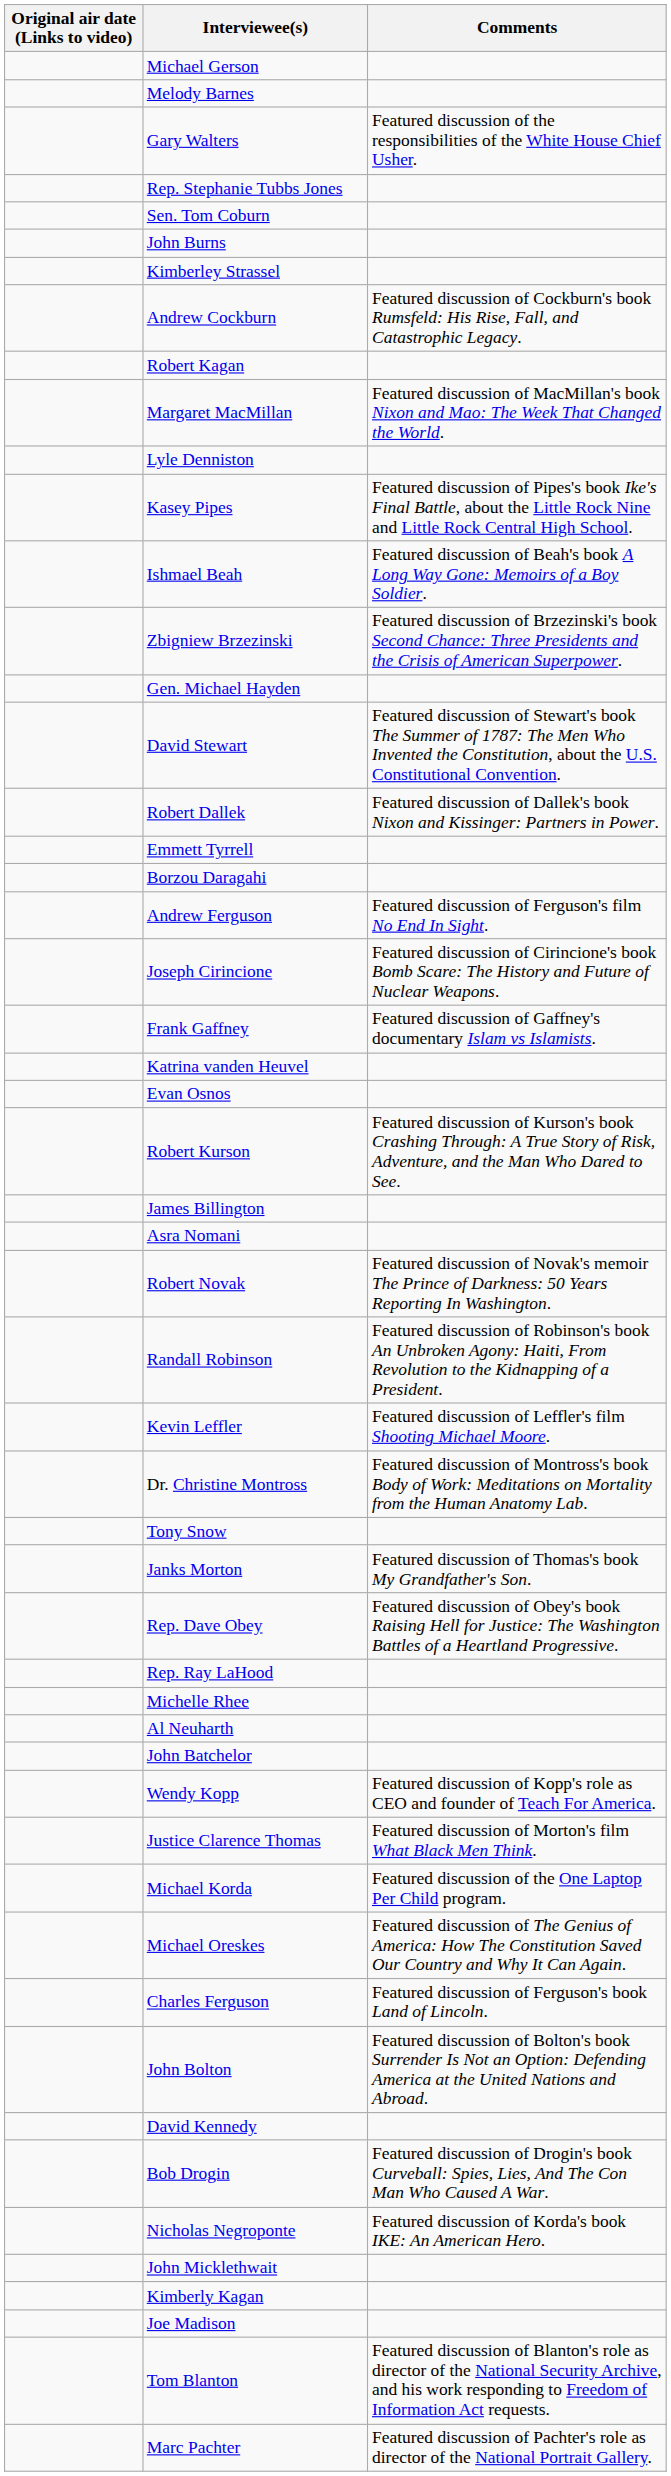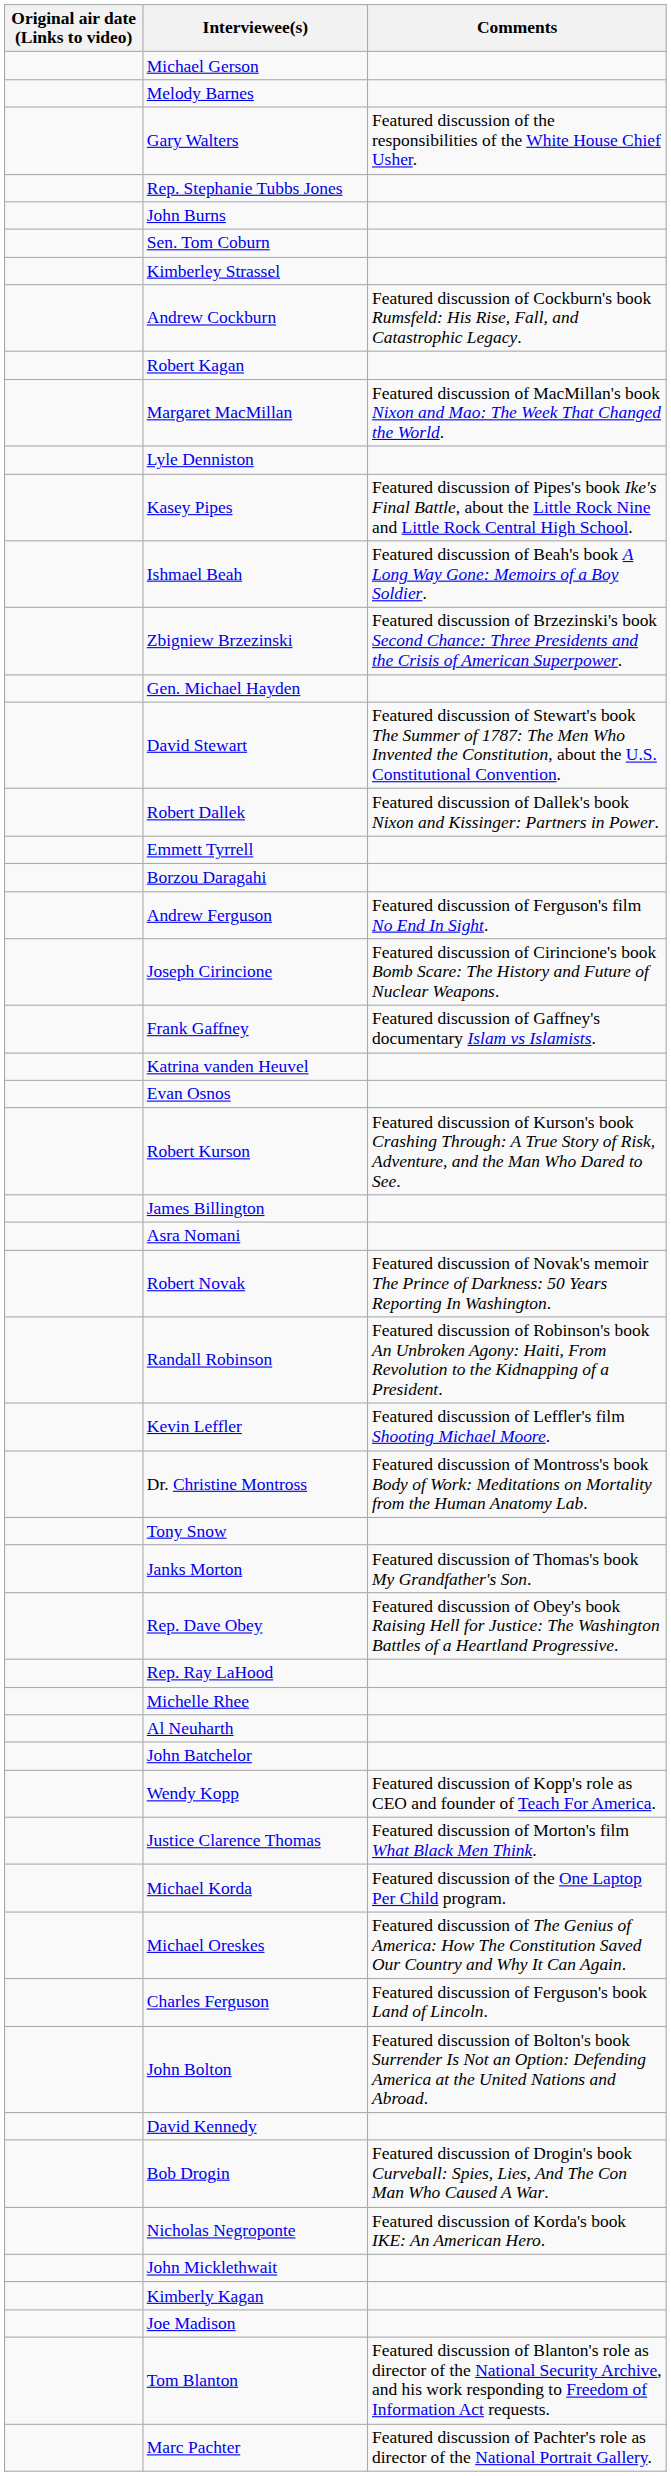 <table class="wikitable">
 <tr>
 <th width="150">Original air date<br>(Links to video)</th>
 <th width="250">Interviewee(s)</th>
 <th width="350">Comments</th>
 </tr>
 <tr>
 <td></td>
 <td><a href='#'>Michael Gerson</a></td>
 <td></td>
 </tr>
 <tr>
 <td></td>
 <td><a href='#'>Melody Barnes</a></td>
 <td></td>
 </tr>
 <tr>
 <td></td>
 <td><a href='#'>Gary Walters</a></td>
 <td>Featured discussion of the responsibilities of the <a href='#'>White House Chief Usher</a>.</td>
 </tr>
 <tr>
 <td></td>
 <td><a href='#'>Rep. Stephanie Tubbs Jones</a></td>
 <td></td>
 </tr>
 <tr>
 <td></td>
-<td><a href='#'>Sen. Tom Coburn</a></td>
+<td><a href='#'>John Burns</a></td>
 <td></td>
 </tr>
 <tr>
 <td></td>
-<td><a href='#'>John Burns</a></td>
+<td><a href='#'>Sen. Tom Coburn</a></td>
 <td></td>
 </tr>
 <tr>
 <td></td>
 <td><a href='#'>Kimberley Strassel</a></td>
 <td></td>
 </tr>
 <tr>
 <td></td>
 <td><a href='#'>Andrew Cockburn</a></td>
 <td>Featured discussion of Cockburn's book <em>Rumsfeld: His Rise, Fall, and Catastrophic Legacy</em>.</td>
 </tr>
 <tr>
 <td></td>
 <td><a href='#'>Robert Kagan</a></td>
 <td></td>
 </tr>
 <tr>
 <td></td>
 <td><a href='#'>Margaret MacMillan</a></td>
 <td>Featured discussion of MacMillan's book <em><a href='#'>Nixon and Mao: The Week That Changed the World</a></em>.</td>
 </tr>
 <tr>
 <td></td>
 <td><a href='#'>Lyle Denniston</a></td>
 <td></td>
 </tr>
 <tr>
 <td></td>
 <td><a href='#'>Kasey Pipes</a></td>
 <td>Featured discussion of Pipes's book <em>Ike's Final Battle</em>, about the <a href='#'>Little Rock Nine</a> and <a href='#'>Little Rock Central High School</a>.</td>
 </tr>
 <tr>
 <td></td>
 <td><a href='#'>Ishmael Beah</a></td>
 <td>Featured discussion of Beah's book <em><a href='#'>A Long Way Gone: Memoirs of a Boy Soldier</a></em>.</td>
 </tr>
 <tr>
 <td></td>
 <td><a href='#'>Zbigniew Brzezinski</a></td>
 <td>Featured discussion of Brzezinski's book <em><a href='#'>Second Chance: Three Presidents and the Crisis of American Superpower</a></em>.</td>
 </tr>
 <tr>
 <td></td>
 <td><a href='#'>Gen. Michael Hayden</a></td>
 <td></td>
 </tr>
 <tr>
 <td></td>
 <td><a href='#'>David Stewart</a></td>
 <td>Featured discussion of Stewart's book <em>The Summer of 1787: The Men Who Invented the Constitution</em>, about the <a href='#'>U.S. Constitutional Convention</a>.</td>
 </tr>
 <tr>
 <td></td>
 <td><a href='#'>Robert Dallek</a></td>
 <td>Featured discussion of Dallek's book <em>Nixon and Kissinger: Partners in Power</em>.</td>
 </tr>
 <tr>
 <td></td>
 <td><a href='#'>Emmett Tyrrell</a></td>
 <td></td>
 </tr>
 <tr>
 <td></td>
 <td><a href='#'>Borzou Daragahi</a></td>
 <td></td>
 </tr>
 <tr>
 <td></td>
 <td><a href='#'>Andrew Ferguson</a></td>
 <td>Featured discussion of Ferguson's film <em><a href='#'>No End In Sight</a></em>.</td>
 </tr>
 <tr>
 <td></td>
 <td><a href='#'>Joseph Cirincione</a></td>
 <td>Featured discussion of Cirincione's book <em>Bomb Scare: The History and Future of Nuclear Weapons</em>.</td>
 </tr>
 <tr>
 <td></td>
 <td><a href='#'>Frank Gaffney</a></td>
 <td>Featured discussion of Gaffney's documentary <em><a href='#'>Islam vs Islamists</a></em>.</td>
 </tr>
 <tr>
 <td></td>
 <td><a href='#'>Katrina vanden Heuvel</a></td>
 <td></td>
 </tr>
 <tr>
 <td></td>
 <td><a href='#'>Evan Osnos</a></td>
 <td></td>
 </tr>
 <tr>
 <td></td>
 <td><a href='#'>Robert Kurson</a></td>
 <td>Featured discussion of Kurson's book <em>Crashing Through: A True Story of Risk, Adventure, and the Man Who Dared to See</em>.</td>
 </tr>
 <tr>
 <td></td>
 <td><a href='#'>James Billington</a></td>
 <td></td>
 </tr>
 <tr>
 <td></td>
 <td><a href='#'>Asra Nomani</a></td>
 <td></td>
 </tr>
 <tr>
 <td></td>
 <td><a href='#'>Robert Novak</a></td>
 <td>Featured discussion of Novak's memoir <em>The Prince of Darkness: 50 Years Reporting In Washington</em>.</td>
 </tr>
 <tr>
 <td></td>
 <td><a href='#'>Randall Robinson</a></td>
 <td>Featured discussion of Robinson's book <em>An Unbroken Agony: Haiti, From Revolution to the Kidnapping of a President</em>.</td>
 </tr>
 <tr>
 <td></td>
 <td><a href='#'>Kevin Leffler</a></td>
 <td>Featured discussion of Leffler's film <em><a href='#'>Shooting Michael Moore</a></em>.</td>
 </tr>
 <tr>
 <td></td>
 <td>Dr. <a href='#'>Christine Montross</a></td>
 <td>Featured discussion of Montross's book <em>Body of Work: Meditations on Mortality from the Human Anatomy Lab</em>.</td>
 </tr>
 <tr>
 <td></td>
 <td><a href='#'>Tony Snow</a></td>
 <td></td>
 </tr>
 <tr>
 <td></td>
 <td><a href='#'>Janks Morton</a></td>
 <td>Featured discussion of Thomas's book <em>My Grandfather's Son</em>.</td>
 </tr>
 <tr>
 <td></td>
 <td><a href='#'>Rep. Dave Obey</a></td>
 <td>Featured discussion of Obey's book <em>Raising Hell for Justice: The Washington Battles of a Heartland Progressive</em>.</td>
 </tr>
 <tr>
 <td></td>
 <td><a href='#'>Rep. Ray LaHood</a></td>
 <td></td>
 </tr>
 <tr>
 <td></td>
 <td><a href='#'>Michelle Rhee</a></td>
 <td></td>
 </tr>
 <tr>
 <td></td>
 <td><a href='#'>Al Neuharth</a></td>
 <td></td>
 </tr>
 <tr>
 <td></td>
 <td><a href='#'>John Batchelor</a></td>
 <td></td>
 </tr>
 <tr>
 <td></td>
 <td><a href='#'>Wendy Kopp</a></td>
 <td>Featured discussion of Kopp's role as CEO and founder of <a href='#'>Teach For America</a>.</td>
 </tr>
 <tr>
 <td></td>
 <td><a href='#'>Justice Clarence Thomas</a></td>
 <td>Featured discussion of Morton's film <em><a href='#'>What Black Men Think</a></em>.</td>
 </tr>
 <tr>
 <td></td>
 <td><a href='#'>Michael Korda</a></td>
 <td>Featured discussion of the <a href='#'>One Laptop Per Child</a> program.</td>
 </tr>
 <tr>
 <td></td>
 <td><a href='#'>Michael Oreskes</a></td>
 <td>Featured discussion of <em>The Genius of America: How The Constitution Saved Our Country and Why It Can Again</em>.</td>
 </tr>
 <tr>
 <td></td>
 <td><a href='#'>Charles Ferguson</a></td>
 <td>Featured discussion of Ferguson's book <em>Land of Lincoln</em>.</td>
 </tr>
 <tr>
 <td></td>
 <td><a href='#'>John Bolton</a></td>
 <td>Featured discussion of Bolton's book <em>Surrender Is Not an Option: Defending America at the United Nations and Abroad</em>.</td>
 </tr>
 <tr>
 <td></td>
 <td><a href='#'>David Kennedy</a></td>
 <td></td>
 </tr>
 <tr>
 <td></td>
 <td><a href='#'>Bob Drogin</a></td>
 <td>Featured discussion of Drogin's book <em>Curveball: Spies, Lies, And The Con Man Who Caused A War</em>.</td>
 </tr>
 <tr>
 <td></td>
 <td><a href='#'>Nicholas Negroponte</a></td>
 <td>Featured discussion of Korda's book <em>IKE: An American Hero</em>.</td>
 </tr>
 <tr>
 <td></td>
 <td><a href='#'>John Micklethwait</a></td>
 <td></td>
 </tr>
 <tr>
 <td></td>
 <td><a href='#'>Kimberly Kagan</a></td>
 <td></td>
 </tr>
 <tr>
 <td></td>
 <td><a href='#'>Joe Madison</a></td>
 <td></td>
 </tr>
 <tr>
 <td></td>
 <td><a href='#'>Tom Blanton</a></td>
 <td>Featured discussion of Blanton's role as director of the <a href='#'>National Security Archive</a>, and his work responding to <a href='#'>Freedom of Information Act</a> requests.</td>
 </tr>
 <tr>
 <td></td>
 <td><a href='#'>Marc Pachter</a></td>
 <td>Featured discussion of Pachter's role as director of the <a href='#'>National Portrait Gallery</a>.</td>
 </tr>
 </table>
